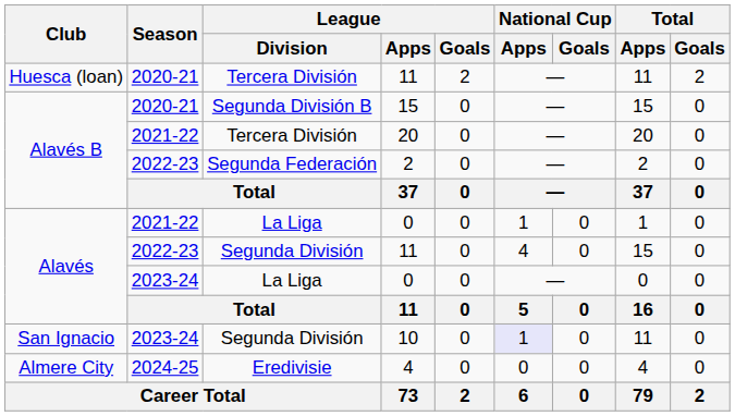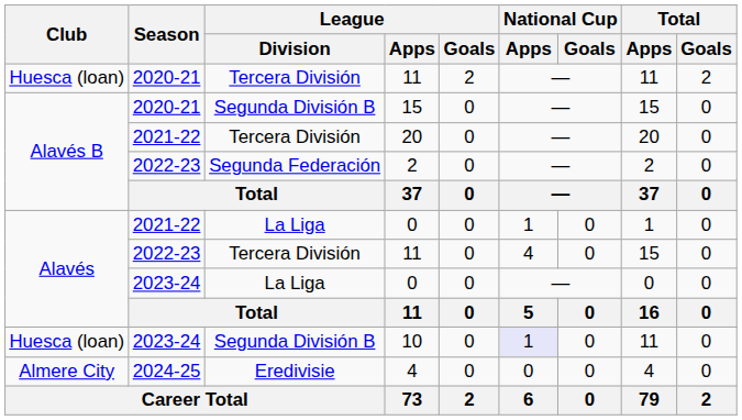 <table class="wikitable" style="text-align:center">
 <tr>
 <th rowspan="2">Club</th>
 <th rowspan="2">Season</th>
 <th colspan="3">League</th>
 <th colspan="2">National Cup</th>
 <th colspan="2">Total</th>
 </tr>
 <tr>
 <th>Division</th>
 <th>Apps</th>
 <th>Goals</th>
 <th>Apps</th>
 <th>Goals</th>
 <th>Apps</th>
 <th>Goals</th>
 </tr>
 <tr>
 <td><a href='#'>Huesca</a> (loan)</td>
 <td><a href='#'>2020-21</a></td>
 <td><a href='#'>Tercera División</a></td>
 <td>11</td>
 <td>2</td>
 <td colspan="2">—</td>
 <td>11</td>
 <td>2</td>
 </tr>
 <tr>
 <td rowspan="4"><a href='#'>Alavés B</a></td>
 <td><a href='#'>2020-21</a></td>
 <td><a href='#'>Segunda División B</a></td>
 <td>15</td>
 <td>0</td>
 <td colspan="2">—</td>
 <td>15</td>
 <td>0</td>
 </tr>
 <tr>
 <td><a href='#'>2021-22</a></td>
 <td>Tercera División</td>
 <td>20</td>
 <td>0</td>
 <td colspan="2">—</td>
 <td>20</td>
 <td>0</td>
 </tr>
 <tr>
 <td><a href='#'>2022-23</a></td>
 <td><a href='#'>Segunda Federación</a></td>
 <td>2</td>
 <td>0</td>
 <td colspan="2">—</td>
 <td>2</td>
 <td>0</td>
 </tr>
 <tr>
 <th colspan="2">Total</th>
 <th>37</th>
 <th>0</th>
 <th colspan="2">—</th>
 <th>37</th>
 <th>0</th>
 </tr>
 <tr>
 <td rowspan="4"><a href='#'>Alavés</a></td>
 <td><a href='#'>2021-22</a></td>
 <td><a href='#'>La Liga</a></td>
 <td>0</td>
 <td>0</td>
 <td>1</td>
 <td>0</td>
 <td>1</td>
 <td>0</td>
 </tr>
 <tr>
 <td><a href='#'>2022-23</a></td>
-<td><a href='#'>Segunda División</a></td>
+<td>Tercera División</td>
 <td>11</td>
 <td>0</td>
 <td>4</td>
 <td>0</td>
 <td>15</td>
 <td>0</td>
 </tr>
 <tr>
 <td><a href='#'>2023-24</a></td>
 <td>La Liga</td>
 <td>0</td>
 <td>0</td>
 <td colspan="2">—</td>
 <td>0</td>
 <td>0</td>
 </tr>
 <tr>
 <th colspan="2">Total</th>
 <th>11</th>
 <th>0</th>
 <th>5</th>
 <th>0</th>
 <th>16</th>
 <th>0</th>
 </tr>
 <tr>
-<td><a href='#'>San Ignacio</a></td>
+<td><a href='#'>Huesca</a> (loan)</td>
 <td><a href='#'>2023-24</a></td>
-<td>Segunda División</td>
+<td><a href='#'>Segunda División B</a></td>
 <td>10</td>
 <td>0</td>
 <td style="background: lavender;">1</td>
 <td>0</td>
 <td>11</td>
 <td>0</td>
 </tr>
 <tr>
 <td><a href='#'>Almere City</a></td>
 <td><a href='#'>2024-25</a></td>
 <td><a href='#'>Eredivisie</a></td>
 <td>4</td>
 <td>0</td>
 <td>0</td>
 <td>0</td>
 <td>4</td>
 <td>0</td>
 </tr>
 <tr>
 <th colspan="3">Career Total</th>
 <th>73</th>
 <th>2</th>
 <th>6</th>
 <th>0</th>
 <th>79</th>
 <th>2</th>
 </tr>
 </table>
